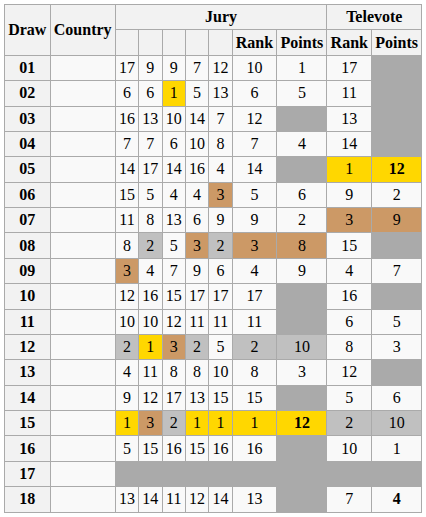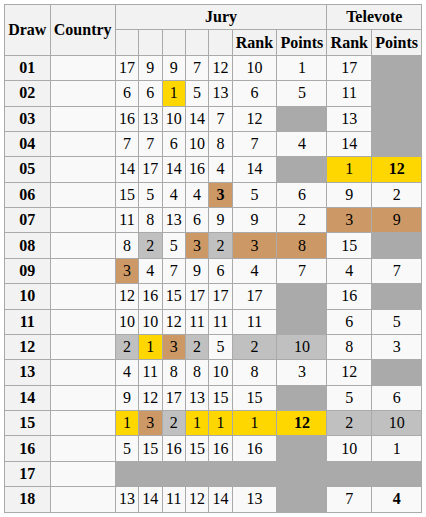 <table class="sortable wikitable collapsible plainrowheaders" style="text-align:center;">
 <tr>
 </tr>
 <tr>
 <th scope="col" rowspan="2">Draw</th>
 <th scope="col" rowspan="2">Country</th>
 <th scope="col" colspan="7">Jury</th>
 <th scope="col" colspan="2">Televote</th>
 </tr>
 <tr>
 <th scope="col"><small></small></th>
 <th scope="col"><small></small></th>
 <th scope="col"><small></small></th>
 <th scope="col"><small></small></th>
 <th scope="col"><small></small></th>
 <th scope="col">Rank</th>
 <th scope="col">Points</th>
 <th scope="col">Rank</th>
 <th scope="col">Points</th>
 </tr>
 <tr>
 <th scope="row" style="text-align:center;">01</th>
 <td style="text-align:left;"></td>
 <td>17</td>
 <td>9</td>
 <td>9</td>
 <td>7</td>
 <td>12</td>
 <td>10</td>
 <td>1</td>
 <td>17</td>
 <td style="background:#AAAAAA;"></td>
 </tr>
 <tr>
 <th scope="row" style="text-align:center;">02</th>
 <td style="text-align:left;"></td>
 <td>6</td>
 <td>6</td>
 <td style="background:gold;">1</td>
 <td>5</td>
 <td>13</td>
 <td>6</td>
 <td>5</td>
 <td>11</td>
 <td style="background:#AAAAAA;"></td>
 </tr>
 <tr>
 <th scope="row" style="text-align:center;">03</th>
 <td style="text-align:left;"></td>
 <td>16</td>
 <td>13</td>
 <td>10</td>
 <td>14</td>
 <td>7</td>
 <td>12</td>
 <td style="background:#AAAAAA;"></td>
 <td>13</td>
 <td style="background:#AAAAAA;"></td>
 </tr>
 <tr>
 <th scope="row" style="text-align:center;">04</th>
 <td style="text-align:left;"></td>
 <td>7</td>
 <td>7</td>
 <td>6</td>
 <td>10</td>
 <td>8</td>
 <td>7</td>
 <td>4</td>
 <td>14</td>
 <td style="background:#AAAAAA;"></td>
 </tr>
 <tr>
 <th scope="row" style="text-align:center;">05</th>
 <td style="text-align:left;"></td>
 <td>14</td>
 <td>17</td>
 <td>14</td>
 <td>16</td>
 <td>4</td>
 <td>14</td>
 <td style="background:#AAAAAA;"></td>
 <td style="background:gold;">1</td>
 <td style="background:gold;"><strong>12</strong></td>
 </tr>
 <tr>
 <th scope="row" style="text-align:center;">06</th>
 <td style="text-align:left;"></td>
 <td>15</td>
 <td>5</td>
 <td>4</td>
 <td>4</td>
-<td style="background:#CC9966;">3</td>
+<td style="background:#CC9966;"><strong>3</strong></td>
 <td>5</td>
 <td>6</td>
 <td>9</td>
 <td>2</td>
 </tr>
 <tr>
 <th scope="row" style="text-align:center;">07</th>
 <td style="text-align:left;"></td>
 <td>11</td>
 <td>8</td>
 <td>13</td>
 <td>6</td>
 <td>9</td>
 <td>9</td>
 <td>2</td>
 <td style="background:#CC9966;">3</td>
 <td style="background:#CC9966;">9</td>
 </tr>
 <tr>
 <th scope="row" style="text-align:center;">08</th>
 <td style="text-align:left;"></td>
 <td>8</td>
 <td style="background:silver;">2</td>
 <td>5</td>
 <td style="background:#CC9966;">3</td>
 <td style="background:silver;">2</td>
 <td style="background:#CC9966;">3</td>
 <td style="background:#CC9966;">8</td>
 <td>15</td>
 <td style="background:#AAAAAA;"></td>
 </tr>
 <tr>
 <th scope="row" style="text-align:center;">09</th>
 <td style="text-align:left;"></td>
 <td style="background:#CC9966;">3</td>
 <td>4</td>
 <td>7</td>
 <td>9</td>
 <td>6</td>
 <td>4</td>
-<td>9</td>
+<td>7</td>
 <td>4</td>
 <td>7</td>
 </tr>
 <tr>
 <th scope="row" style="text-align:center;">10</th>
 <td style="text-align:left;"></td>
 <td>12</td>
 <td>16</td>
 <td>15</td>
 <td>17</td>
 <td>17</td>
 <td>17</td>
 <td style="background:#AAAAAA;"></td>
 <td>16</td>
 <td style="background:#AAAAAA;"></td>
 </tr>
 <tr>
 <th scope="row" style="text-align:center;">11</th>
 <td style="text-align:left;"></td>
 <td>10</td>
 <td>10</td>
 <td>12</td>
 <td>11</td>
 <td>11</td>
 <td>11</td>
 <td style="background:#AAAAAA;"></td>
 <td>6</td>
 <td>5</td>
 </tr>
 <tr>
 <th scope="row" style="text-align:center;">12</th>
 <td style="text-align:left;"></td>
 <td style="background:silver;">2</td>
 <td style="background:gold;">1</td>
 <td style="background:#CC9966;">3</td>
 <td style="background:silver;">2</td>
 <td>5</td>
 <td style="background:silver;">2</td>
 <td style="background:silver;">10</td>
 <td>8</td>
 <td>3</td>
 </tr>
 <tr>
 <th scope="row" style="text-align:center;">13</th>
 <td style="text-align:left;"></td>
 <td>4</td>
 <td>11</td>
 <td>8</td>
 <td>8</td>
 <td>10</td>
 <td>8</td>
 <td>3</td>
 <td>12</td>
 <td style="background:#AAAAAA;"></td>
 </tr>
 <tr>
 <th scope="row" style="text-align:center;">14</th>
 <td style="text-align:left;"></td>
 <td>9</td>
 <td>12</td>
 <td>17</td>
 <td>13</td>
 <td>15</td>
 <td>15</td>
 <td style="background:#AAAAAA;"></td>
 <td>5</td>
 <td>6</td>
 </tr>
 <tr>
 <th scope="row" style="text-align:center;">15</th>
 <td style="text-align:left;"></td>
 <td style="background:gold;">1</td>
 <td style="background:#CC9966;">3</td>
 <td style="background:silver;">2</td>
 <td style="background:gold;">1</td>
 <td style="background:gold;">1</td>
 <td style="background:gold;">1</td>
 <td style="background:gold;"><strong>12</strong></td>
 <td style="background:silver;">2</td>
 <td style="background:silver;">10</td>
 </tr>
 <tr>
 <th scope="row" style="text-align:center;">16</th>
 <td style="text-align:left;"></td>
 <td>5</td>
 <td>15</td>
 <td>16</td>
 <td>15</td>
 <td>16</td>
 <td>16</td>
 <td style="background:#AAAAAA;"></td>
 <td>10</td>
 <td>1</td>
 </tr>
 <tr class="sortbottom">
 <th scope="row" style="text-align:center;">17</th>
 <td style="text-align:left;"></td>
 <td style="background:#AAAAAA;"></td>
 <td style="background:#AAAAAA;"></td>
 <td style="background:#AAAAAA;"></td>
 <td style="background:#AAAAAA;"></td>
 <td style="background:#AAAAAA;"></td>
 <td style="background:#AAAAAA;"></td>
 <td style="background:#AAAAAA;"></td>
 <td style="background:#AAAAAA;"></td>
 <td style="background:#AAAAAA;"></td>
 </tr>
 <tr>
 <th scope="row" style="text-align:center;">18</th>
 <td style="text-align:left;"></td>
 <td>13</td>
 <td>14</td>
 <td>11</td>
 <td>12</td>
 <td>14</td>
 <td>13</td>
 <td style="background:#AAAAAA;"></td>
 <td>7</td>
 <td><strong>4</strong></td>
 </tr>
 </table>
